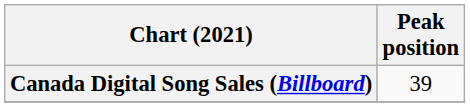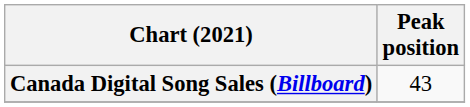 <table class="wikitable sortable plainrowheaders" style="text-align:center">
 <tr>
 <th scope="col">Chart (2021)</th>
 <th scope="col">Peak<br> position</th>
 </tr>
 <tr>
 <th scope="row">Canada Digital Song Sales (<em><a href='#'>Billboard</a></em>)</th>
-<td>39</td>
+<td>43</td>
 </tr>
 <tr>
 </tr>
 </table>
